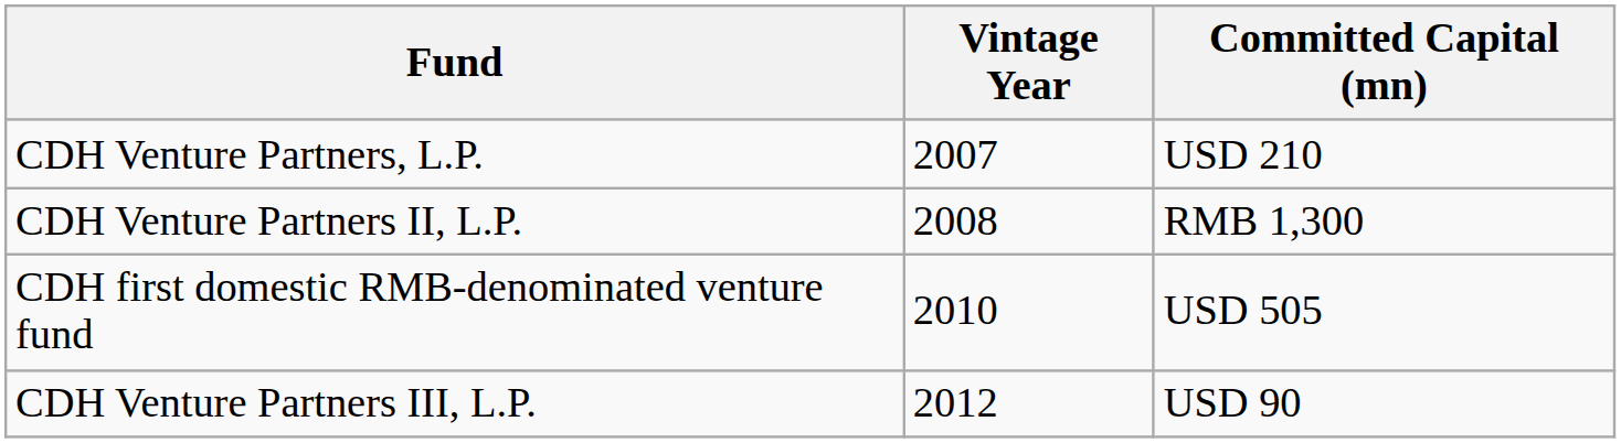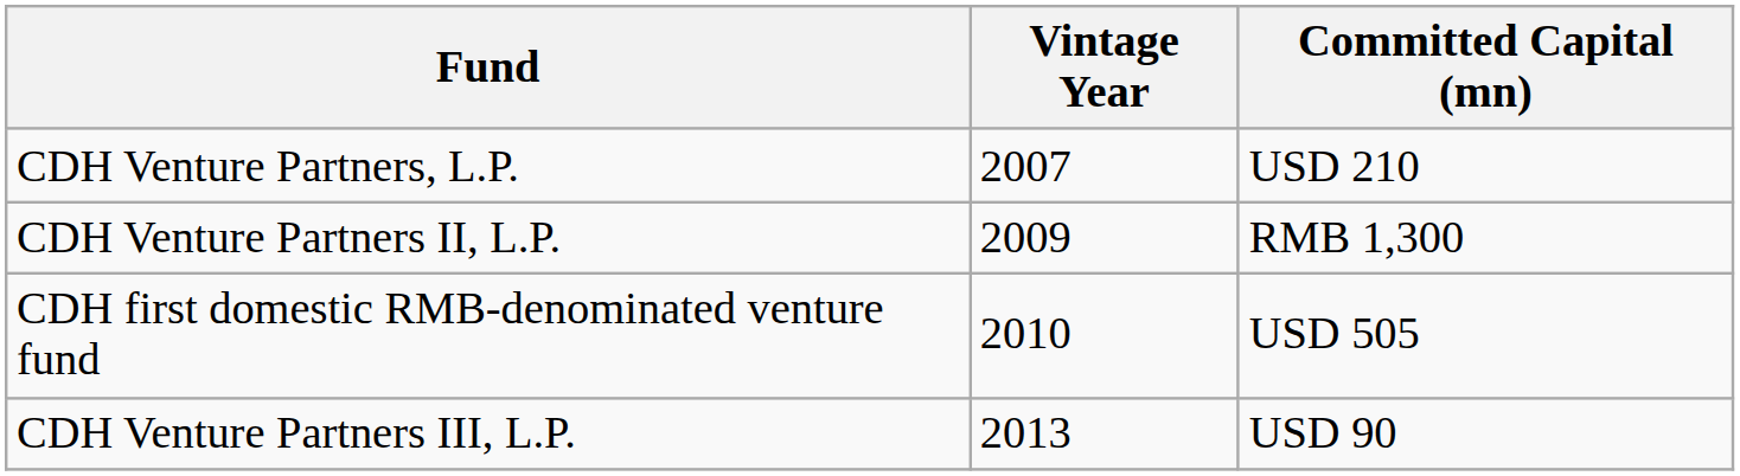 <table class="wikitable">
 <tr>
 <th>Fund</th>
 <th>Vintage Year</th>
 <th>Committed Capital (mn)</th>
 </tr>
 <tr>
 <td>CDH Venture Partners, L.P.</td>
 <td>2007</td>
 <td>USD 210</td>
 </tr>
 <tr>
 <td>CDH Venture Partners II, L.P.</td>
-<td>2008</td>
+<td>2009</td>
 <td>RMB 1,300</td>
 </tr>
 <tr>
 <td>CDH first domestic RMB-denominated venture fund</td>
 <td>2010</td>
 <td>USD 505</td>
 </tr>
 <tr>
 <td>CDH Venture Partners III, L.P.</td>
-<td>2012</td>
+<td>2013</td>
 <td>USD 90</td>
 </tr>
 </table>
